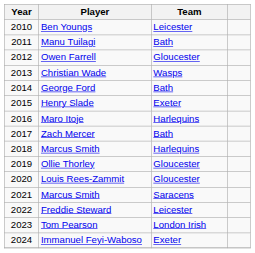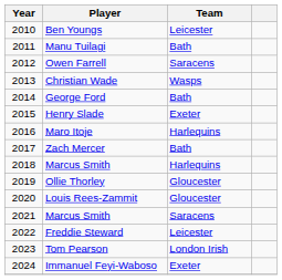 <table class="wikitable">
 <tr>
 <th width=50>Year</th>
 <th width=180>Player</th>
 <th width=120>Team</th>
 <th width=30></th>
 </tr>
 <tr>
 <td align=center>2010</td>
 <td> <a href='#'>Ben Youngs</a></td>
 <td><a href='#'>Leicester</a></td>
 <td align=center></td>
 </tr>
 <tr>
 <td align=center>2011</td>
 <td> <a href='#'>Manu Tuilagi</a></td>
 <td><a href='#'>Bath</a></td>
 <td align=center></td>
 </tr>
 <tr>
 <td align=center>2012</td>
 <td> <a href='#'>Owen Farrell</a></td>
-<td><a href='#'>Gloucester</a></td>
+<td><a href='#'>Saracens</a></td>
 <td align=center></td>
 </tr>
 <tr>
 <td align=center>2013</td>
 <td> <a href='#'>Christian Wade</a></td>
 <td><a href='#'>Wasps</a></td>
 <td align=center></td>
 </tr>
 <tr>
 <td align=center>2014</td>
 <td> <a href='#'>George Ford</a></td>
 <td><a href='#'>Bath</a></td>
 <td align=center></td>
 </tr>
 <tr>
 <td align=center>2015</td>
 <td> <a href='#'>Henry Slade</a></td>
 <td><a href='#'>Exeter</a></td>
 <td align=center></td>
 </tr>
 <tr>
 <td align=center>2016</td>
 <td> <a href='#'>Maro Itoje</a></td>
 <td><a href='#'>Harlequins</a></td>
 <td align=center></td>
 </tr>
 <tr>
 <td align=center>2017</td>
 <td> <a href='#'>Zach Mercer</a></td>
 <td><a href='#'>Bath</a></td>
 <td align=center></td>
 </tr>
 <tr>
 <td align=center>2018</td>
 <td> <a href='#'>Marcus Smith</a></td>
 <td><a href='#'>Harlequins</a></td>
 <td align=center></td>
 </tr>
 <tr>
 <td align=center>2019</td>
 <td> <a href='#'>Ollie Thorley</a></td>
 <td><a href='#'>Gloucester</a></td>
 <td align=center></td>
 </tr>
 <tr>
 <td align=center>2020</td>
 <td> <a href='#'>Louis Rees-Zammit</a></td>
 <td><a href='#'>Gloucester</a></td>
 <td align=center></td>
 </tr>
 <tr>
 <td align=center>2021</td>
 <td> <a href='#'>Marcus Smith</a></td>
 <td><a href='#'>Saracens</a></td>
 <td align=center></td>
 </tr>
 <tr>
 <td align=center>2022</td>
 <td> <a href='#'>Freddie Steward</a></td>
 <td><a href='#'>Leicester</a></td>
 <td align=center></td>
 </tr>
 <tr>
 <td align=center>2023</td>
 <td> <a href='#'>Tom Pearson</a></td>
 <td><a href='#'>London Irish</a></td>
 <td align=center></td>
 </tr>
 <tr>
 <td align=center>2024</td>
 <td> <a href='#'>Immanuel Feyi-Waboso</a></td>
 <td><a href='#'>Exeter</a></td>
 <td align=center></td>
 </tr>
 <tr>
 </tr>
 </table>
